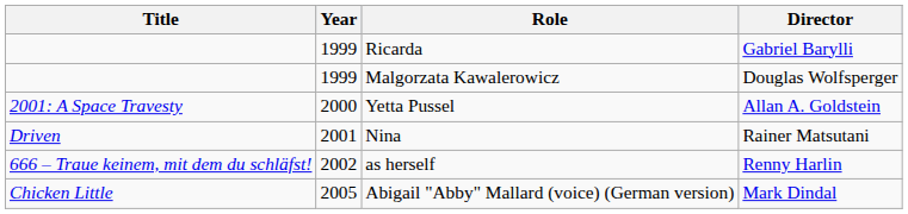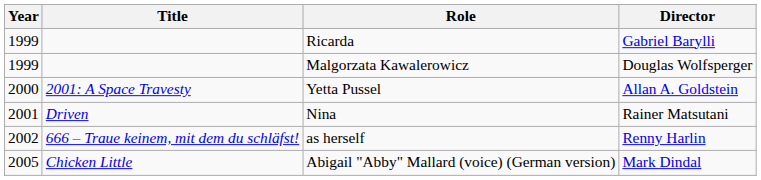 <table class="wikitable">
 <tr style="background:#b0c4de; text-align:center;">
+<th>Year</th>
 <th>Title</th>
-<th>Year</th>
 <th>Role</th>
 <th>Director</th>
 </tr>
 <tr>
+<td>1999</td>
 <td><em></em></td>
-<td>1999</td>
 <td>Ricarda</td>
 <td><a href='#'>Gabriel Barylli</a></td>
 </tr>
 <tr>
+<td>1999</td>
 <td><em></em></td>
-<td>1999</td>
 <td>Malgorzata Kawalerowicz</td>
 <td>Douglas Wolfsperger</td>
 </tr>
 <tr>
+<td>2000</td>
 <td><em><a href='#'>2001: A Space Travesty</a></em></td>
-<td>2000</td>
 <td>Yetta Pussel</td>
 <td><a href='#'>Allan A. Goldstein</a></td>
 </tr>
 <tr>
+<td>2001</td>
 <td><em><a href='#'>Driven</a></em></td>
-<td>2001</td>
 <td>Nina</td>
 <td>Rainer Matsutani</td>
 </tr>
 <tr>
+<td>2002</td>
 <td><em><a href='#'>666 – Traue keinem, mit dem du schläfst!</a></em></td>
-<td>2002</td>
 <td>as herself</td>
 <td><a href='#'>Renny Harlin</a></td>
 </tr>
 <tr>
+<td>2005</td>
 <td><em><a href='#'>Chicken Little</a></em></td>
-<td>2005</td>
 <td>Abigail "Abby" Mallard (voice) (German version)</td>
 <td><a href='#'>Mark Dindal</a></td>
 </tr>
 </table>
